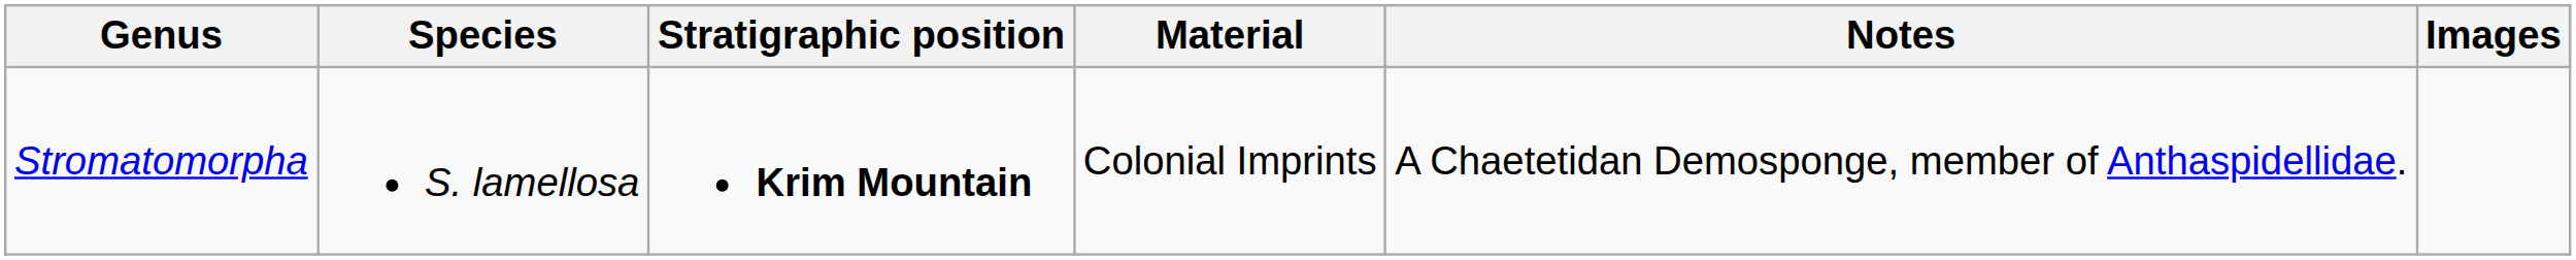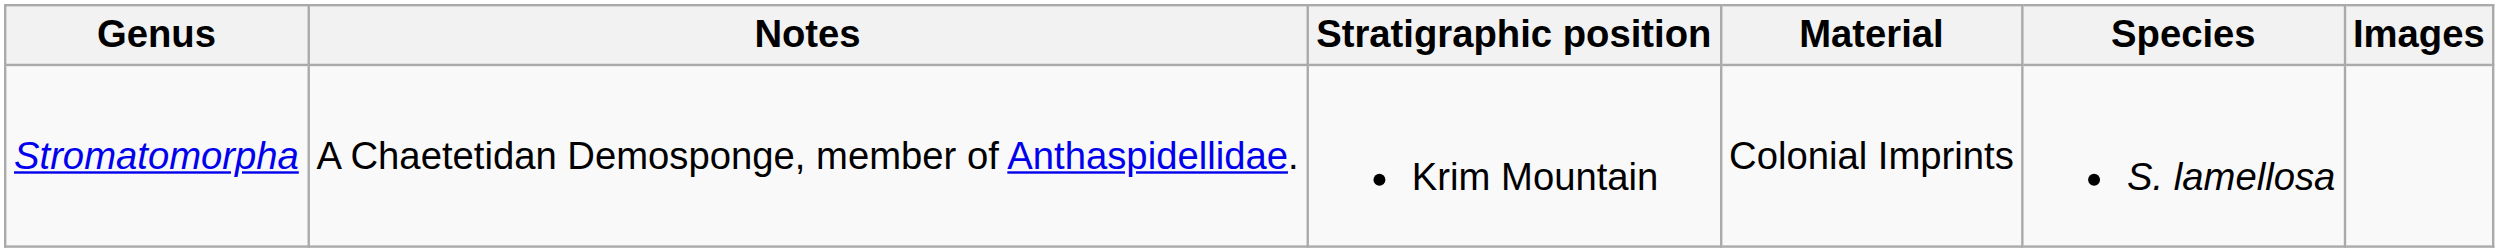 <table class="wikitable">
 <tr>
 <th>Genus</th>
-<th>Species</th>
+<th>Notes</th>
 <th>Stratigraphic position</th>
 <th>Material</th>
-<th>Notes</th>
+<th>Species</th>
 <th>Images</th>
 </tr>
 <tr>
 <td><em><a href='#'>Stromatomorpha</a></em></td>
+<td>A Chaetetidan Demosponge, member of <a href='#'>Anthaspidellidae</a>.</td>
+<td><br><ul><li>Krim Mountain</li></ul></td>
+<td>Colonial Imprints</td>
 <td><br><ul><li><em>S. lamellosa</em></li></ul></td>
-<td><strong><br><ul><li>Krim Mountain</li></ul></strong></td>
-<td>Colonial Imprints</td>
-<td>A Chaetetidan Demosponge, member of <a href='#'>Anthaspidellidae</a>.</td>
 <td></td>
 </tr>
 </table>
